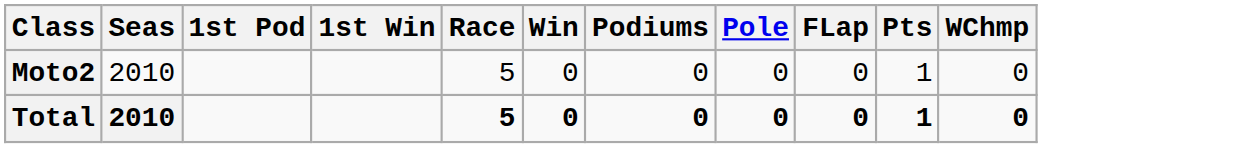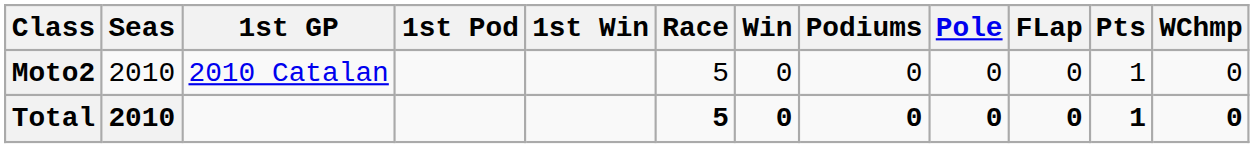 <table class="wikitable">
 <tr>
 <th>Class</th>
 <th>Seas</th>
+<th>1st GP</th>
 <th>1st Pod</th>
 <th>1st Win</th>
 <th>Race</th>
 <th>Win</th>
 <th>Podiums</th>
 <th><a href='#'>Pole</a></th>
 <th>FLap</th>
 <th>Pts</th>
 <th>WChmp</th>
 </tr>
 <tr align="right">
 <th>Moto2</th>
 <td>2010</td>
+<td align="left"> <a href='#'>2010 Catalan</a></td>
 <td align="left"></td>
 <td align="left"></td>
 <td>5</td>
 <td>0</td>
 <td>0</td>
 <td>0</td>
 <td>0</td>
 <td>1</td>
 <td>0</td>
 </tr>
 <tr align="right">
 <th>Total</th>
 <th>2010</th>
 <td></td>
 <td></td>
+<td></td>
 <td><strong>5</strong></td>
 <td><strong>0</strong></td>
 <td><strong>0</strong></td>
 <td><strong>0</strong></td>
 <td><strong>0</strong></td>
 <td><strong>1</strong></td>
 <td><strong>0</strong></td>
 </tr>
 </table>
